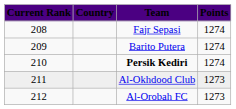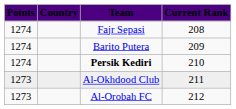 <table class="wikitable" style="text-align: center;">
 <tr>
-<th style="background:indigo"><span> Current Rank</span></th>
+<th style="background:indigo"><span> Points</span></th>
 <th style="background:indigo"><span> Country</span></th>
 <th style="background:indigo"><span> Team</span></th>
-<th style="background:indigo"><span> Points</span></th>
+<th style="background:indigo"><span> Current Rank</span></th>
 </tr>
 <tr>
-<td>208</td>
+<td>1274</td>
 <td></td>
 <td><a href='#'>Fajr Sepasi</a></td>
-<td>1274</td>
+<td>208</td>
 </tr>
 <tr>
-<td>209</td>
+<td>1274</td>
 <td></td>
 <td><a href='#'>Barito Putera</a></td>
-<td>1274</td>
+<td>209</td>
 </tr>
 <tr>
-<td>210</td>
+<td>1274</td>
 <td></td>
 <td><strong>Persik Kediri</strong></td>
-<td>1274</td>
+<td>210</td>
 </tr>
 <tr style="background:#efefef;">
-<td>211</td>
+<td>1273</td>
 <td></td>
 <td><a href='#'>Al-Okhdood Club</a></td>
-<td>1273</td>
+<td>211</td>
 </tr>
 <tr>
-<td>212</td>
+<td>1273</td>
 <td></td>
 <td><a href='#'>Al-Orobah FC</a></td>
-<td>1273</td>
+<td>212</td>
 </tr>
 </table>
